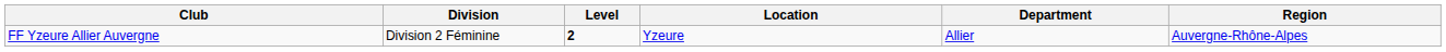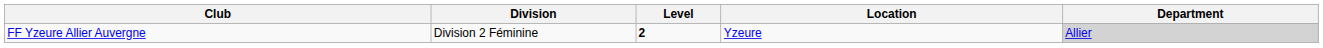 <table class="wikitable sortable" width=100% style="font-size:90%">
 <tr>
 <th width=25%>Club</th>
 <th width=12%>Division</th>
 <th width=5%>Level</th>
 <th width=20%>Location</th>
 <th width=15%>Department</th>
-<th width=18%>Region</th>
 </tr>
 <tr>
 <td><a href='#'>FF Yzeure Allier Auvergne</a></td>
 <td>Division 2 Féminine</td>
 <td><strong>2</strong></td>
 <td><a href='#'>Yzeure</a></td>
-<td><a href='#'>Allier</a></td>
-<td><a href='#'>Auvergne-Rhône-Alpes</a></td>
+<td style="background: lightgrey;"><a href='#'>Allier</a></td>
 </tr>
 </table>
